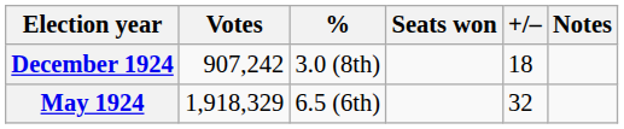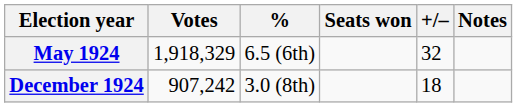 <table class=wikitable style="text-align: right;">
 <tr>
 <th>Election year</th>
 <th>Votes</th>
 <th>%</th>
 <th>Seats won</th>
 <th>+/–</th>
 <th>Notes</th>
 </tr>
 <tr>
+<th><a href='#'>May 1924</a></th>
+<td>1,918,329</td>
+<td>6.5 (6th)</td>
+<td align=left></td>
+<td align=left> 32</td>
+<td align=left></td>
+</tr>
+<tr>
 <th><a href='#'>December 1924</a></th>
 <td>907,242</td>
 <td>3.0 (8th)</td>
 <td align=left></td>
 <td align=left> 18</td>
 <td align=left></td>
 </tr>
-<tr>
-<th><a href='#'>May 1924</a></th>
-<td>1,918,329</td>
-<td>6.5 (6th)</td>
-<td align=left></td>
-<td align=left> 32</td>
-<td align=left></td>
-</tr>
 </table>
